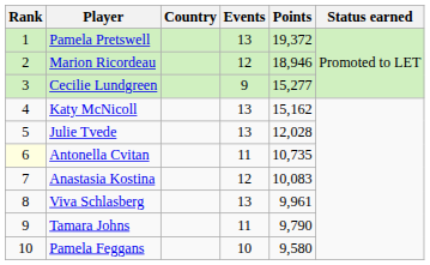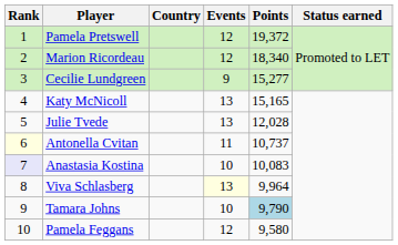 <table class="wikitable">
 <tr>
 <th>Rank</th>
 <th>Player</th>
 <th>Country</th>
 <th>Events</th>
 <th>Points</th>
 <th>Status earned</th>
 </tr>
 <tr style="background:#D0F0C0;">
 <td align=center>1</td>
 <td><a href='#'>Pamela Pretswell</a></td>
 <td></td>
-<td align=center>13</td>
+<td align=center>12</td>
 <td align=right>19,372</td>
 <td rowspan=3>Promoted to LET</td>
 </tr>
 <tr style="background:#D0F0C0;">
 <td align=center>2</td>
 <td><a href='#'>Marion Ricordeau</a></td>
 <td></td>
 <td align=center>12</td>
-<td align=right>18,946</td>
+<td align=right>18,340</td>
 </tr>
 <tr style="background:#D0F0C0;">
 <td align=center>3</td>
 <td><a href='#'>Cecilie Lundgreen</a></td>
 <td></td>
 <td align=center>9</td>
 <td align=right>15,277</td>
 </tr>
 <tr>
 <td align=center>4</td>
 <td><a href='#'>Katy McNicoll</a></td>
 <td></td>
 <td align=center>13</td>
-<td align=right>15,162</td>
+<td align=right>15,165</td>
 </tr>
 <tr>
 <td align=center>5</td>
 <td><a href='#'>Julie Tvede</a></td>
 <td></td>
 <td align=center>13</td>
 <td align=right>12,028</td>
 </tr>
 <tr>
 <td align=center style="background: lightyellow;">6</td>
 <td><a href='#'>Antonella Cvitan</a></td>
 <td></td>
 <td align=center>11</td>
-<td align=right>10,735</td>
+<td align=right>10,737</td>
 </tr>
 <tr>
-<td align=center>7</td>
+<td align=center style="background: lavender;">7</td>
 <td><a href='#'>Anastasia Kostina</a></td>
 <td></td>
-<td align=center>12</td>
+<td align=center>10</td>
 <td align=right>10,083</td>
 </tr>
 <tr>
 <td align=center>8</td>
 <td><a href='#'>Viva Schlasberg</a></td>
 <td></td>
-<td align=center>13</td>
-<td align=right>9,961</td>
+<td align=center style="background: lightyellow;">13</td>
+<td align=right>9,964</td>
 </tr>
 <tr>
 <td align=center>9</td>
 <td><a href='#'>Tamara Johns</a></td>
 <td></td>
-<td align=center>11</td>
-<td align=right>9,790</td>
+<td align=center>10</td>
+<td align=right style="background: lightblue;">9,790</td>
 </tr>
 <tr>
 <td align=center>10</td>
 <td><a href='#'>Pamela Feggans</a></td>
 <td></td>
-<td align=center>10</td>
+<td align=center>12</td>
 <td align=right>9,580</td>
 </tr>
 </table>
